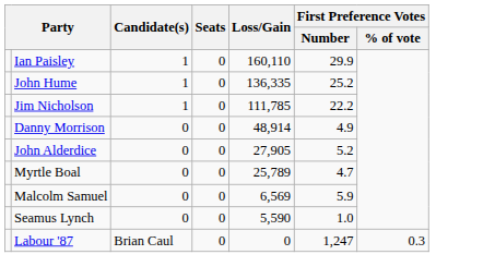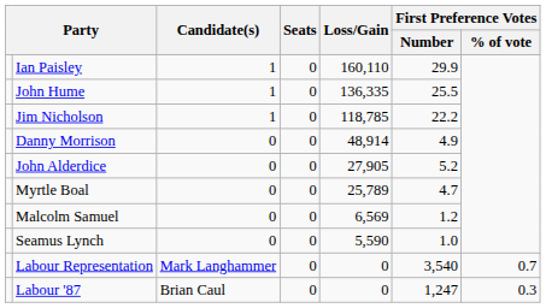 <table class="wikitable" style="font-size:95%;">
 <tr>
 <th rowspan="2" colspan="2">Party</th>
 <th rowspan="2">Candidate(s)</th>
 <th rowspan="2">Seats</th>
 <th rowspan="2">Loss/Gain</th>
 <th colspan="2">First Preference Votes</th>
 </tr>
 <tr>
 <th>Number</th>
 <th>% of vote</th>
 </tr>
 <tr align="right">
 <td></td>
 <td align="left"><a href='#'>Ian Paisley</a></td>
 <td>1</td>
 <td>0</td>
 <td>160,110</td>
 <td>29.9</td>
 </tr>
 <tr align="right">
 <td></td>
 <td align="left"><a href='#'>John Hume</a></td>
 <td>1</td>
 <td>0</td>
 <td>136,335</td>
-<td>25.2</td>
+<td>25.5</td>
 </tr>
 <tr align="right">
 <td></td>
 <td align="left"><a href='#'>Jim Nicholson</a></td>
 <td>1</td>
 <td>0</td>
-<td>111,785</td>
+<td>118,785</td>
 <td>22.2</td>
 </tr>
 <tr align="right">
 <td></td>
 <td align="left"><a href='#'>Danny Morrison</a></td>
 <td>0</td>
 <td>0</td>
 <td>48,914</td>
 <td>4.9</td>
 </tr>
 <tr align="right">
 <td></td>
 <td align="left"><a href='#'>John Alderdice</a></td>
 <td>0</td>
 <td>0</td>
 <td>27,905</td>
 <td>5.2</td>
 </tr>
 <tr align="right">
 <td></td>
 <td align="left">Myrtle Boal</td>
 <td>0</td>
 <td>0</td>
 <td>25,789</td>
 <td>4.7</td>
 </tr>
 <tr align="right">
 <td></td>
 <td align="left">Malcolm Samuel</td>
 <td>0</td>
 <td>0</td>
 <td>6,569</td>
-<td>5.9</td>
+<td>1.2</td>
 </tr>
 <tr align="right">
 <td></td>
 <td align="left">Seamus Lynch</td>
 <td>0</td>
 <td>0</td>
 <td>5,590</td>
 <td>1.0</td>
 </tr>
 <tr align="right">
 <td></td>
+<td align="left"><a href='#'>Labour Representation</a></td>
+<td align="left"><a href='#'>Mark Langhammer</a></td>
+<td>0</td>
+<td>0</td>
+<td>3,540</td>
+<td>0.7</td>
+</tr>
+<tr align="right">
+<td></td>
 <td align="left"><a href='#'>Labour '87</a></td>
 <td align="left">Brian Caul</td>
 <td>0</td>
 <td>0</td>
 <td>1,247</td>
 <td>0.3</td>
 </tr>
 </table>
